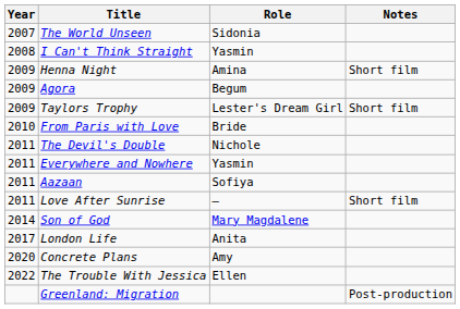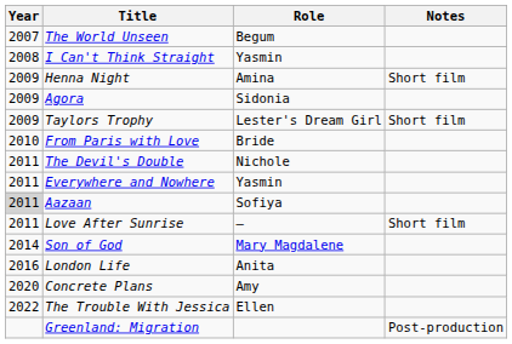 <table class="wikitable sortable">
 <tr>
 <th>Year</th>
 <th>Title</th>
 <th>Role</th>
 <th class="unsortable">Notes</th>
 </tr>
 <tr>
 <td>2007</td>
 <td><em><a href='#'>The World Unseen</a></em></td>
-<td>Sidonia</td>
+<td>Begum</td>
 <td></td>
 </tr>
 <tr>
 <td>2008</td>
 <td><em><a href='#'>I Can't Think Straight</a></em></td>
 <td>Yasmin</td>
 <td></td>
 </tr>
 <tr>
 <td>2009</td>
 <td><em>Henna Night</em></td>
 <td>Amina</td>
 <td>Short film</td>
 </tr>
 <tr>
 <td>2009</td>
 <td><em><a href='#'>Agora</a></em></td>
-<td>Begum</td>
+<td>Sidonia</td>
 <td></td>
 </tr>
 <tr>
 <td>2009</td>
 <td><em>Taylors Trophy</em></td>
 <td>Lester's Dream Girl</td>
 <td>Short film</td>
 </tr>
 <tr>
 <td>2010</td>
 <td><em><a href='#'>From Paris with Love</a></em></td>
 <td>Bride</td>
 <td></td>
 </tr>
 <tr>
 <td>2011</td>
 <td><em><a href='#'>The Devil's Double</a></em></td>
 <td>Nichole</td>
 <td></td>
 </tr>
 <tr>
 <td>2011</td>
 <td><em><a href='#'>Everywhere and Nowhere</a></em></td>
 <td>Yasmin</td>
 <td></td>
 </tr>
 <tr>
-<td>2011</td>
+<td style="background: lightgrey;">2011</td>
 <td><em><a href='#'>Aazaan</a></em></td>
 <td>Sofiya</td>
 <td></td>
 </tr>
 <tr>
 <td>2011</td>
 <td><em>Love After Sunrise</em></td>
 <td>–</td>
 <td>Short film</td>
 </tr>
 <tr>
 <td>2014</td>
 <td><em><a href='#'>Son of God</a></em></td>
 <td><a href='#'>Mary Magdalene</a></td>
 <td></td>
 </tr>
 <tr>
-<td>2017</td>
+<td>2016</td>
 <td><em>London Life</em></td>
 <td>Anita</td>
 <td></td>
 </tr>
 <tr>
 <td>2020</td>
 <td><em>Concrete Plans</em></td>
 <td>Amy</td>
 <td></td>
 </tr>
 <tr>
 <td>2022</td>
 <td><em>The Trouble With Jessica </em></td>
 <td>Ellen</td>
 <td></td>
 </tr>
 <tr>
 <td></td>
 <td><em><a href='#'>Greenland: Migration</a> </em></td>
 <td></td>
 <td>Post-production</td>
 </tr>
 </table>
